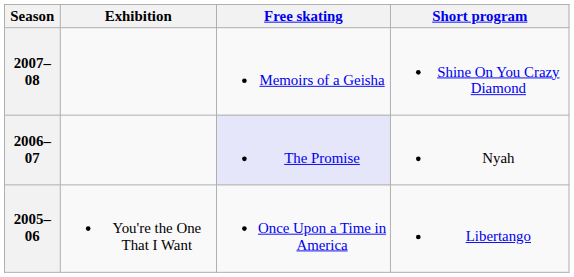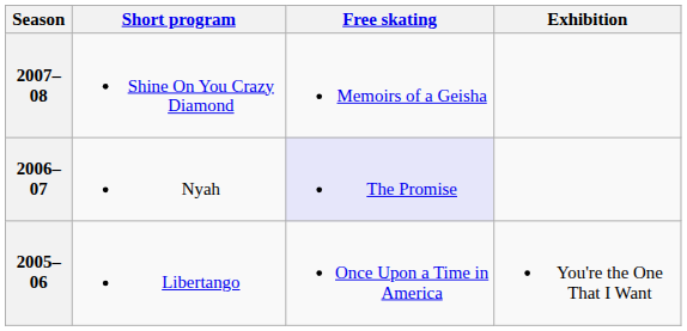 <table class="wikitable" style="text-align:center">
 <tr>
 <th>Season</th>
+<th><a href='#'>Short program</a></th>
+<th><a href='#'>Free skating</a></th>
 <th>Exhibition</th>
-<th><a href='#'>Free skating</a></th>
-<th><a href='#'>Short program</a></th>
 </tr>
 <tr>
 <th>2007–08 <br> </th>
+<td><br><ul><li><a href='#'>Shine On You Crazy Diamond</a> <br></li></ul></td>
+<td><br><ul><li><a href='#'>Memoirs of a Geisha</a> <br></li></ul></td>
 <td></td>
-<td><br><ul><li><a href='#'>Memoirs of a Geisha</a> <br></li></ul></td>
-<td><br><ul><li><a href='#'>Shine On You Crazy Diamond</a> <br></li></ul></td>
 </tr>
 <tr>
 <th>2006–07 <br> </th>
+<td><br><ul><li>Nyah <br></li></ul></td>
+<td style="background: lavender;"><br><ul><li><a href='#'>The Promise</a> <br></li></ul></td>
 <td></td>
-<td style="background: lavender;"><br><ul><li><a href='#'>The Promise</a> <br></li></ul></td>
-<td><br><ul><li>Nyah <br></li></ul></td>
 </tr>
 <tr>
 <th>2005–06 <br> </th>
+<td><br><ul><li><a href='#'>Libertango</a> <br></li></ul></td>
+<td><br><ul><li><a href='#'>Once Upon a Time in America</a> <br></li></ul></td>
 <td><br><ul><li>You're the One That I Want</li></ul></td>
-<td><br><ul><li><a href='#'>Once Upon a Time in America</a> <br></li></ul></td>
-<td><br><ul><li><a href='#'>Libertango</a> <br></li></ul></td>
 </tr>
 </table>
